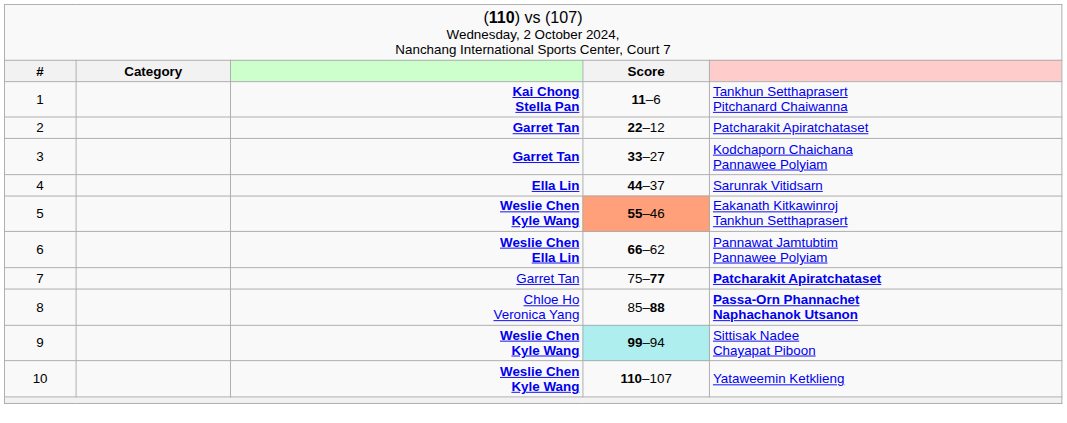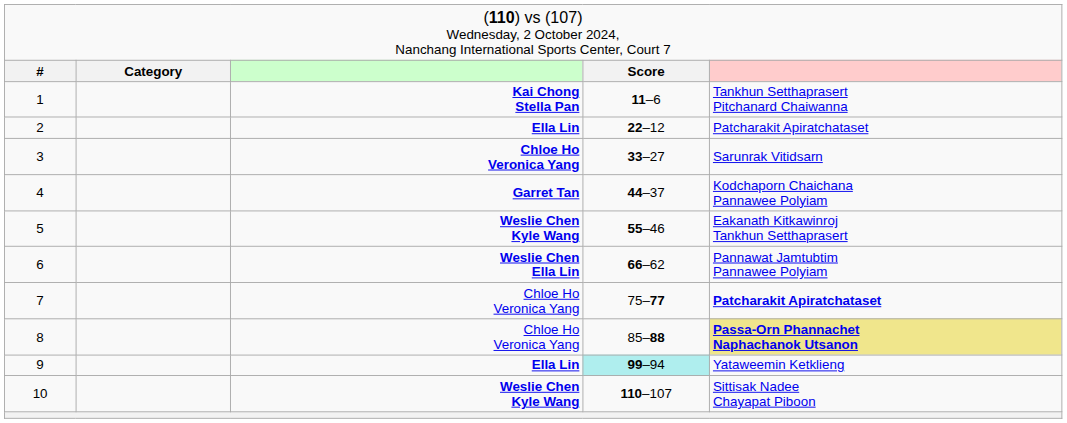 <table class="wikitable mw-collapsible mw-collapsed" style="font-size:90%; text-align:center" width="90%">
 <tr>
 <td colspan="5"><big>(<strong>110</strong>) <strong></strong> vs  (107)</big><br>Wednesday, 2 October 2024, <br>Nanchang International Sports Center, Court 7</td>
 </tr>
 <tr>
 <th width="25">#</th>
 <th width="50">Category</th>
 <th style="background-color:#CCFFCC" width="150"></th>
 <th width="50">Score<br></th>
 <th style="background-color:#FFCCCC" width="150"></th>
 </tr>
 <tr>
 <td>1</td>
 <td></td>
 <td align="right"><strong><a href='#'>Kai Chong</a> <br><a href='#'>Stella Pan</a> </strong></td>
 <td><strong>11</strong>–6<br></td>
 <td align="left"> <a href='#'>Tankhun Setthaprasert</a><br> <a href='#'>Pitchanard Chaiwanna</a></td>
 </tr>
 <tr>
 <td>2</td>
 <td></td>
-<td align="right"><strong><a href='#'>Garret Tan</a></strong> </td>
+<td align="right"><strong><a href='#'>Ella Lin</a> </strong></td>
 <td><strong>22</strong>–12<br></td>
 <td align="left"> <a href='#'>Patcharakit Apiratchataset</a></td>
 </tr>
 <tr>
 <td>3</td>
 <td></td>
-<td align="right"><strong><a href='#'>Garret Tan</a></strong> </td>
+<td align="right"><strong><a href='#'>Chloe Ho</a> <br><a href='#'>Veronica Yang</a> </strong></td>
 <td><strong>33</strong>–27<br></td>
-<td align="left"> <a href='#'>Kodchaporn Chaichana</a><br> <a href='#'>Pannawee Polyiam</a></td>
+<td align="left"> <a href='#'>Sarunrak Vitidsarn</a></td>
 </tr>
 <tr>
 <td>4</td>
 <td></td>
-<td align="right"><strong><a href='#'>Ella Lin</a> </strong></td>
+<td align="right"><strong><a href='#'>Garret Tan</a></strong> </td>
 <td><strong>44</strong>–37<br></td>
-<td align="left"> <a href='#'>Sarunrak Vitidsarn</a></td>
+<td align="left"> <a href='#'>Kodchaporn Chaichana</a><br> <a href='#'>Pannawee Polyiam</a></td>
 </tr>
 <tr>
 <td>5</td>
 <td></td>
 <td align="right"><strong><a href='#'>Weslie Chen</a> <br><a href='#'>Kyle Wang</a> </strong></td>
-<td style="background: lightsalmon;"><strong>55</strong>–46<br></td>
+<td><strong>55</strong>–46<br></td>
 <td align="left"> <a href='#'>Eakanath Kitkawinroj</a><br> <a href='#'>Tankhun Setthaprasert</a></td>
 </tr>
 <tr>
 <td>6</td>
 <td></td>
 <td align="right"><strong><a href='#'>Weslie Chen</a> <br><a href='#'>Ella Lin</a> </strong></td>
 <td><strong>66</strong>–62<br></td>
 <td align="left"> <a href='#'>Pannawat Jamtubtim</a><br> <a href='#'>Pannawee Polyiam</a></td>
 </tr>
 <tr>
 <td>7</td>
 <td></td>
-<td align="right"><a href='#'>Garret Tan</a> </td>
+<td align="right"><a href='#'>Chloe Ho</a> <br><a href='#'>Veronica Yang</a> </td>
 <td>75–<strong>77</strong><br></td>
 <td align="left"><strong> <a href='#'>Patcharakit Apiratchataset</a></strong></td>
 </tr>
 <tr>
 <td>8</td>
 <td></td>
 <td align="right"><a href='#'>Chloe Ho</a> <br><a href='#'>Veronica Yang</a> </td>
 <td>85–<strong>88</strong><br></td>
-<td align="left"><strong> <a href='#'>Passa-Orn Phannachet</a><br> <a href='#'>Naphachanok Utsanon</a></strong></td>
+<td align="left" style="background: khaki;"><strong> <a href='#'>Passa-Orn Phannachet</a><br> <a href='#'>Naphachanok Utsanon</a></strong></td>
 </tr>
 <tr>
 <td>9</td>
 <td></td>
-<td align="right"><strong><a href='#'>Weslie Chen</a> <br><a href='#'>Kyle Wang</a> </strong></td>
+<td align="right"><strong><a href='#'>Ella Lin</a> </strong></td>
 <td style="background: paleturquoise;"><strong>99</strong>–94<br></td>
-<td align="left"> <a href='#'>Sittisak Nadee</a><br> <a href='#'>Chayapat Piboon</a></td>
+<td align="left"> <a href='#'>Yataweemin Ketklieng</a></td>
 </tr>
 <tr>
 <td>10</td>
 <td></td>
 <td align="right"><strong><a href='#'>Weslie Chen</a> <br><a href='#'>Kyle Wang</a> </strong></td>
 <td><strong>110</strong>–107<br></td>
-<td align="left"> <a href='#'>Yataweemin Ketklieng</a></td>
+<td align="left"> <a href='#'>Sittisak Nadee</a><br> <a href='#'>Chayapat Piboon</a></td>
 </tr>
 <tr>
 <th colspan="5"></th>
 </tr>
 </table>
